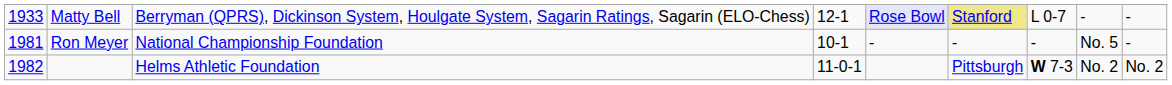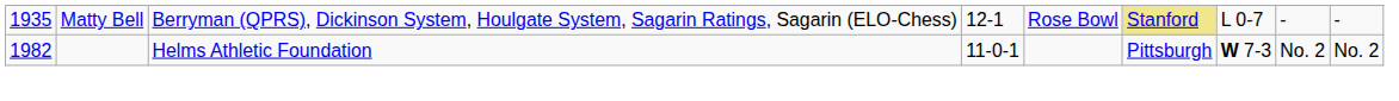 <table class="wikitable">
 <tr>
 </tr>
 <tr>
-<td><a href='#'>1933</a></td>
+<td><a href='#'>1935</a></td>
 <td><a href='#'>Matty Bell</a></td>
 <td><a href='#'>Berryman (QPRS)</a>, <a href='#'>Dickinson System</a>, <a href='#'>Houlgate System</a>, <a href='#'>Sagarin Ratings</a>, Sagarin (ELO-Chess)</td>
 <td>12-1</td>
-<td style="background: lavender;"><a href='#'>Rose Bowl</a></td>
+<td><a href='#'>Rose Bowl</a></td>
 <td style="background: khaki;"><a href='#'>Stanford</a></td>
 <td>L 0-7</td>
 <td>-</td>
-<td>-</td>
-</tr>
-<tr>
-<td><a href='#'>1981</a></td>
-<td><a href='#'>Ron Meyer</a></td>
-<td><a href='#'>National Championship Foundation</a></td>
-<td>10-1</td>
-<td>-</td>
-<td>-</td>
-<td>-</td>
-<td>No. 5</td>
 <td>-</td>
 </tr>
 <tr>
 <td><a href='#'>1982</a></td>
 <td></td>
 <td><a href='#'>Helms Athletic Foundation</a></td>
 <td>11-0-1</td>
 <td></td>
 <td><a href='#'>Pittsburgh</a></td>
 <td><strong>W</strong> 7-3</td>
 <td>No. 2</td>
 <td>No. 2</td>
 </tr>
 </table>
